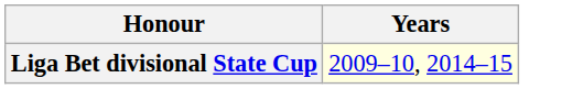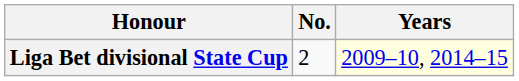 <table class="wikitable plainrowheaders">
 <tr>
 <th scope=col>Honour</th>
+<th scope=col>No.</th>
 <th scope=col>Years</th>
 </tr>
 <tr>
 <th scope=row>Liga Bet divisional <a href='#'>State Cup</a></th>
+<td>2</td>
 <td style="background: lightyellow;"><a href='#'>2009–10</a>, <a href='#'>2014–15</a></td>
 </tr>
 </table>
